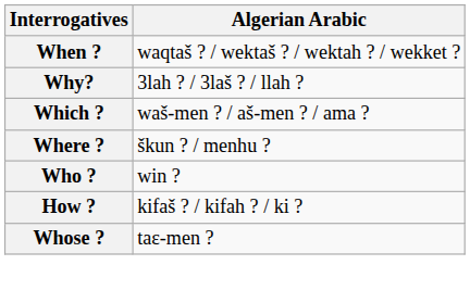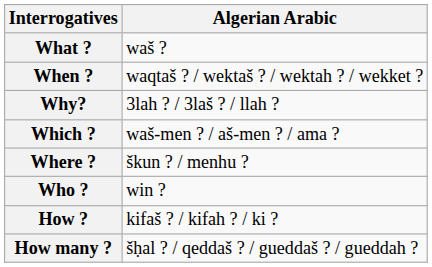 <table class="wikitable">
 <tr>
 <th>Interrogatives</th>
 <th>Algerian Arabic</th>
+</tr>
+<tr>
+<th>What ?</th>
+<td>waš ?</td>
 </tr>
 <tr>
 <th>When ?</th>
 <td>waqtaš ? / wektaš ? / wektah ? / wekket ?</td>
 </tr>
 <tr>
 <th>Why?</th>
 <td>3lah ? / 3laš ? / llah ?</td>
 </tr>
 <tr>
 <th>Which ?</th>
 <td>waš-men ? / aš-men ? / ama ?</td>
 </tr>
 <tr>
 <th>Where ?</th>
 <td>škun ? / menhu ?</td>
 </tr>
 <tr>
 <th>Who ?</th>
 <td>win ?</td>
 </tr>
 <tr>
 <th>How ?</th>
 <td>kifaš ? / kifah ? / ki ?</td>
 </tr>
 <tr>
-<th>Whose ?</th>
-<td>taε-men ?</td>
+<th>How many ?</th>
+<td>šḥal ? / qeddaš ? / gueddaš ? / gueddah ?</td>
 </tr>
 </table>
